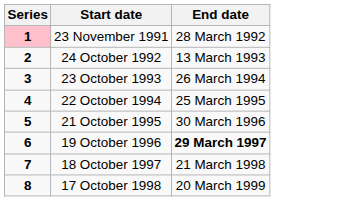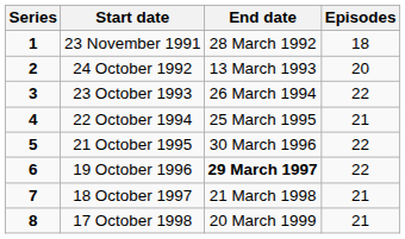 <table class="wikitable" style="text-align:center;">
 <tr>
 <th>Series</th>
 <th>Start date</th>
 <th>End date</th>
+<th>Episodes</th>
 </tr>
 <tr>
-<td style="background: pink;"><strong>1</strong></td>
+<td><strong>1</strong></td>
 <td>23 November 1991</td>
 <td>28 March 1992</td>
+<td>18</td>
 </tr>
 <tr>
 <td><strong>2</strong></td>
 <td>24 October 1992</td>
 <td>13 March 1993</td>
+<td>20</td>
 </tr>
 <tr>
 <td><strong>3</strong></td>
 <td>23 October 1993</td>
 <td>26 March 1994</td>
+<td>22</td>
 </tr>
 <tr>
 <td><strong>4</strong></td>
 <td>22 October 1994</td>
 <td>25 March 1995</td>
+<td>21</td>
 </tr>
 <tr>
 <td><strong>5</strong></td>
 <td>21 October 1995</td>
 <td>30 March 1996</td>
+<td>22</td>
 </tr>
 <tr>
 <td><strong>6</strong></td>
 <td>19 October 1996</td>
 <td><strong>29 March 1997</strong></td>
+<td>22</td>
 </tr>
 <tr>
 <td><strong>7</strong></td>
 <td>18 October 1997</td>
 <td>21 March 1998</td>
+<td>21</td>
 </tr>
 <tr>
 <td><strong>8</strong></td>
 <td>17 October 1998</td>
 <td>20 March 1999</td>
+<td>21</td>
 </tr>
 </table>
